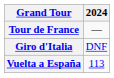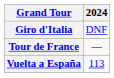 <table class="wikitable plainrowheaders">
 <tr>
 <th scope="col"><a href='#'>Grand Tour</a></th>
 <th scope="col">2024</th>
 </tr>
 <tr style="text-align:center;">
+<th scope="row"> <a href='#'>Giro d'Italia</a></th>
+<td><a href='#'>DNF</a></td>
+</tr>
+<tr style="text-align:center;">
 <th scope="row"> <a href='#'>Tour de France</a></th>
 <td>—</td>
-</tr>
-<tr style="text-align:center;">
-<th scope="row"> <a href='#'>Giro d'Italia</a></th>
-<td><a href='#'>DNF</a></td>
 </tr>
 <tr style="text-align:center;">
 <th scope="row"> <a href='#'>Vuelta a España</a></th>
 <td><a href='#'>113</a></td>
 </tr>
 </table>
